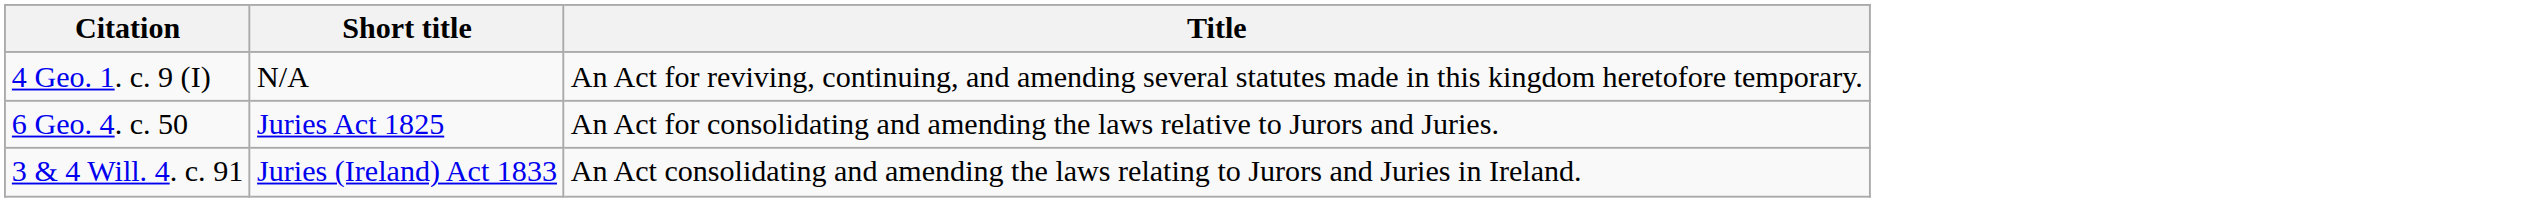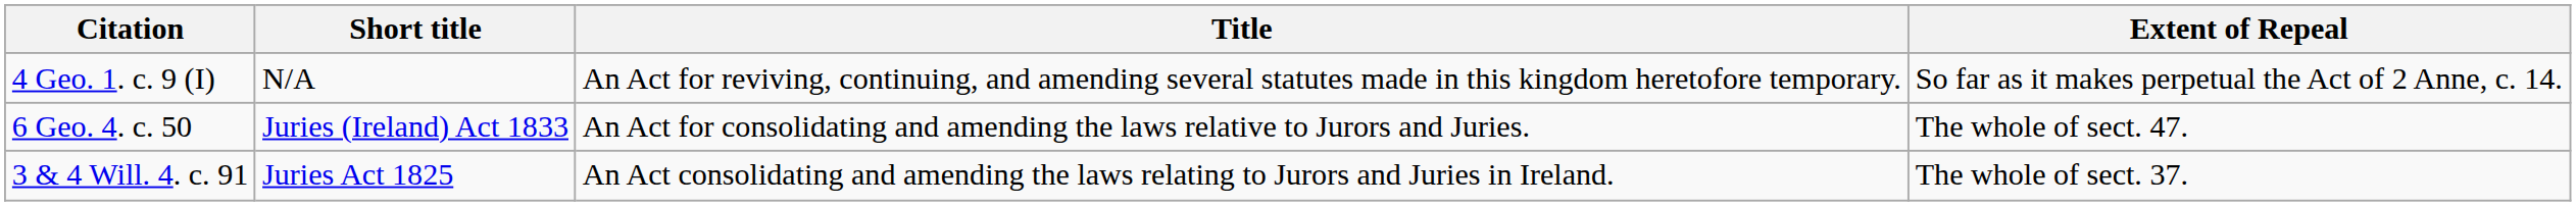 <table class="wikitable">
 <tr>
 <th>Citation</th>
 <th>Short title</th>
 <th>Title</th>
+<th>Extent of Repeal</th>
 </tr>
 <tr>
 <td><a href='#'>4 Geo. 1</a>. c. 9 (I)</td>
 <td>N/A</td>
 <td>An Act for reviving, continuing, and amending several statutes made in this kingdom heretofore temporary.</td>
+<td>So far as it makes perpetual the Act of 2 Anne, c. 14.</td>
 </tr>
 <tr>
 <td><a href='#'>6 Geo. 4</a>. c. 50</td>
-<td><a href='#'>Juries Act 1825</a></td>
+<td><a href='#'>Juries (Ireland) Act 1833</a></td>
 <td>An Act for consolidating and amending the laws relative to Jurors and Juries.</td>
+<td>The whole of sect. 47.</td>
 </tr>
 <tr>
 <td><a href='#'>3 & 4 Will. 4</a>. c. 91</td>
-<td><a href='#'>Juries (Ireland) Act 1833</a></td>
+<td><a href='#'>Juries Act 1825</a></td>
 <td>An Act consolidating and amending the laws relating to Jurors and Juries in Ireland.</td>
+<td>The whole of sect. 37.</td>
 </tr>
 </table>
